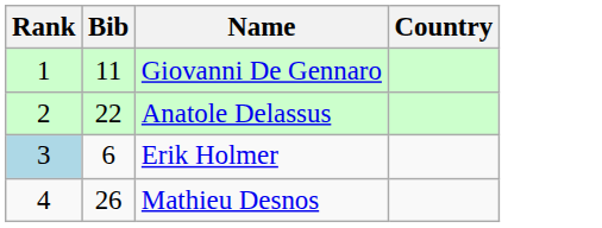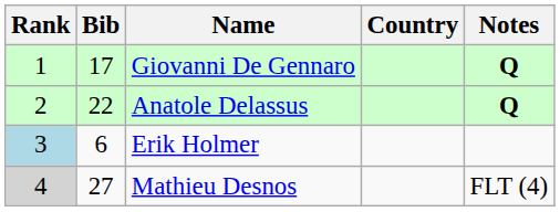 <table class="wikitable" style="text-align:center;">
 <tr>
 <th>Rank</th>
 <th>Bib</th>
 <th>Name</th>
 <th>Country</th>
+<th>Notes</th>
 </tr>
 <tr bgcolor=ccffcc>
 <td>1</td>
-<td>11</td>
+<td>17</td>
 <td align=left><a href='#'>Giovanni De Gennaro</a></td>
 <td align=left></td>
+<td><strong>Q</strong></td>
 </tr>
 <tr bgcolor=ccffcc>
 <td>2</td>
 <td>22</td>
 <td align=left><a href='#'>Anatole Delassus</a></td>
 <td align=left></td>
+<td><strong>Q</strong></td>
 </tr>
 <tr>
 <td style="background: lightblue;">3</td>
 <td>6</td>
 <td align=left><a href='#'>Erik Holmer</a></td>
 <td align=left></td>
+<td></td>
 </tr>
 <tr>
-<td>4</td>
-<td>26</td>
+<td style="background: lightgrey;">4</td>
+<td>27</td>
 <td align=left><a href='#'>Mathieu Desnos</a></td>
 <td align=left></td>
+<td>FLT (4)</td>
 </tr>
 </table>
